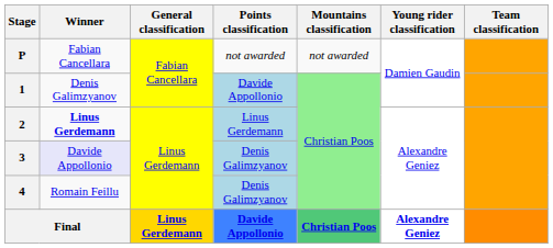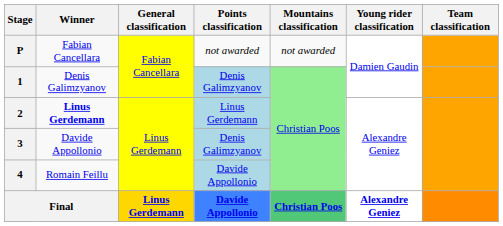 <table class="wikitable" style="text-align: center; font-size:smaller;">
 <tr>
 <th style="width:1%;">Stage</th>
 <th style="width:14%;">Winner</th>
 <th style="width:12%;">General classification<br></th>
 <th style="width:12%;">Points classification<br></th>
 <th style="width:12%;">Mountains classification<br></th>
 <th style="width:12%;">Young rider classification<br></th>
 <th style="width:12%;">Team classification</th>
 </tr>
 <tr>
 <th>P</th>
 <td><a href='#'>Fabian Cancellara</a></td>
 <td style="background:yellow;" rowspan="2"><a href='#'>Fabian Cancellara</a></td>
 <td><em>not awarded</em></td>
 <td><em>not awarded</em></td>
 <td style="background:white;" rowspan="2"><a href='#'>Damien Gaudin</a></td>
 <td style="background:orange;"></td>
 </tr>
 <tr>
 <th>1</th>
 <td><a href='#'>Denis Galimzyanov</a></td>
-<td style="background:lightblue;"><a href='#'>Davide Appollonio</a></td>
+<td style="background:lightblue;"><a href='#'>Denis Galimzyanov</a></td>
 <td style="background:lightgreen;" rowspan="4"><a href='#'>Christian Poos</a></td>
 <td style="background:orange;"></td>
 </tr>
 <tr>
 <th>2</th>
 <td><strong><a href='#'>Linus Gerdemann</a></strong></td>
 <td style="background:yellow;" rowspan="3"><a href='#'>Linus Gerdemann</a></td>
 <td style="background:lightblue;"><a href='#'>Linus Gerdemann</a></td>
 <td style="background:white;" rowspan="3"><a href='#'>Alexandre Geniez</a></td>
 <td style="background:orange;" rowspan="3"></td>
 </tr>
 <tr>
 <th>3</th>
-<td style="background: lavender;"><a href='#'>Davide Appollonio</a></td>
+<td><a href='#'>Davide Appollonio</a></td>
 <td style="background:lightblue;"><a href='#'>Denis Galimzyanov</a></td>
 </tr>
 <tr>
 <th>4</th>
 <td><a href='#'>Romain Feillu</a></td>
-<td style="background:lightblue;"><a href='#'>Denis Galimzyanov</a></td>
+<td style="background:lightblue;"><a href='#'>Davide Appollonio</a></td>
 </tr>
 <tr>
 <th colspan=2><strong>Final</strong></th>
 <th style="background:gold;"><a href='#'>Linus Gerdemann</a></th>
 <th style="background:#3e82ff;"><a href='#'>Davide Appollonio</a></th>
 <th style="background:#50c878;"><a href='#'>Christian Poos</a></th>
 <th style="background:white;"><a href='#'>Alexandre Geniez</a></th>
 <th style="background:darkorange;"></th>
 </tr>
 </table>
